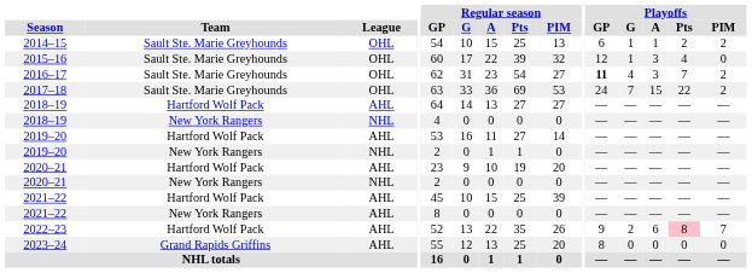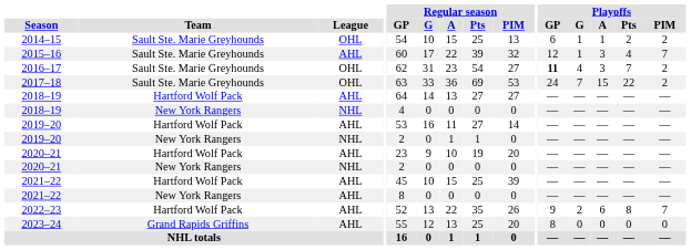 <table border="0" cellpadding="1" cellspacing="0" style="text-align:center; width:60em">
 <tr bgcolor="#e0e0e0">
 <th colspan="3" bgcolor="#ffffff"></th>
 <th rowspan="99" bgcolor="#ffffff"></th>
 <th colspan="5"><a href='#'>Regular season</a></th>
 <th rowspan="99" bgcolor="#ffffff"></th>
 <th colspan="5"><a href='#'>Playoffs</a></th>
 </tr>
 <tr bgcolor="#e0e0e0">
 <th><a href='#'>Season</a></th>
 <th>Team</th>
 <th>League</th>
 <th>GP</th>
 <th><a href='#'>G</a></th>
 <th><a href='#'>A</a></th>
 <th><a href='#'>Pts</a></th>
 <th><a href='#'>PIM</a></th>
 <th>GP</th>
 <th>G</th>
 <th>A</th>
 <th>Pts</th>
 <th>PIM</th>
 </tr>
 <tr>
 <td><a href='#'>2014–15</a></td>
 <td><a href='#'>Sault Ste. Marie Greyhounds</a></td>
 <td><a href='#'>OHL</a></td>
 <td>54</td>
 <td>10</td>
 <td>15</td>
 <td>25</td>
 <td>13</td>
 <td>6</td>
 <td>1</td>
 <td>1</td>
 <td>2</td>
 <td>2</td>
 </tr>
 <tr bgcolor="#f0f0f0">
 <td><a href='#'>2015–16</a></td>
 <td>Sault Ste. Marie Greyhounds</td>
-<td>OHL</td>
+<td><a href='#'>AHL</a></td>
 <td>60</td>
 <td>17</td>
 <td>22</td>
 <td>39</td>
 <td>32</td>
 <td>12</td>
 <td>1</td>
 <td>3</td>
 <td>4</td>
-<td>0</td>
+<td>7</td>
 </tr>
 <tr>
 <td><a href='#'>2016–17</a></td>
 <td>Sault Ste. Marie Greyhounds</td>
 <td>OHL</td>
 <td>62</td>
 <td>31</td>
 <td>23</td>
 <td>54</td>
 <td>27</td>
 <td><strong>11</strong></td>
 <td>4</td>
 <td>3</td>
 <td>7</td>
 <td>2</td>
 </tr>
 <tr bgcolor="#f0f0f0">
 <td><a href='#'>2017–18</a></td>
 <td>Sault Ste. Marie Greyhounds</td>
 <td>OHL</td>
 <td>63</td>
 <td>33</td>
 <td>36</td>
 <td>69</td>
 <td>53</td>
 <td>24</td>
 <td>7</td>
 <td>15</td>
 <td>22</td>
 <td>2</td>
 </tr>
 <tr>
 <td><a href='#'>2018–19</a></td>
 <td><a href='#'>Hartford Wolf Pack</a></td>
 <td><a href='#'>AHL</a></td>
 <td>64</td>
 <td>14</td>
 <td>13</td>
 <td>27</td>
 <td>27</td>
 <td>—</td>
 <td>—</td>
 <td>—</td>
 <td>—</td>
 <td>—</td>
 </tr>
 <tr bgcolor="#f0f0f0">
 <td><a href='#'>2018–19</a></td>
 <td><a href='#'>New York Rangers</a></td>
 <td><a href='#'>NHL</a></td>
 <td>4</td>
 <td>0</td>
 <td>0</td>
 <td>0</td>
 <td>0</td>
 <td>—</td>
 <td>—</td>
 <td>—</td>
 <td>—</td>
 <td>—</td>
 </tr>
 <tr>
 <td><a href='#'>2019–20</a></td>
 <td>Hartford Wolf Pack</td>
 <td>AHL</td>
 <td>53</td>
 <td>16</td>
 <td>11</td>
 <td>27</td>
 <td>14</td>
 <td>—</td>
 <td>—</td>
 <td>—</td>
 <td>—</td>
 <td>—</td>
 </tr>
 <tr bgcolor="#f0f0f0">
 <td><a href='#'>2019–20</a></td>
 <td>New York Rangers</td>
 <td>NHL</td>
 <td>2</td>
 <td>0</td>
 <td>1</td>
 <td>1</td>
 <td>0</td>
 <td>—</td>
 <td>—</td>
 <td>—</td>
 <td>—</td>
 <td>—</td>
 </tr>
 <tr>
 <td><a href='#'>2020–21</a></td>
 <td>Hartford Wolf Pack</td>
 <td>AHL</td>
 <td>23</td>
 <td>9</td>
 <td>10</td>
 <td>19</td>
 <td>20</td>
 <td>—</td>
 <td>—</td>
 <td>—</td>
 <td>—</td>
 <td>—</td>
 </tr>
 <tr bgcolor="#f0f0f0">
 <td><a href='#'>2020–21</a></td>
 <td>New York Rangers</td>
 <td>NHL</td>
 <td>2</td>
 <td>0</td>
 <td>0</td>
 <td>0</td>
 <td>0</td>
 <td>—</td>
 <td>—</td>
 <td>—</td>
 <td>—</td>
 <td>—</td>
 </tr>
 <tr>
 <td><a href='#'>2021–22</a></td>
 <td>Hartford Wolf Pack</td>
 <td>AHL</td>
 <td>45</td>
 <td>10</td>
 <td>15</td>
 <td>25</td>
 <td>39</td>
 <td>—</td>
 <td>—</td>
 <td>—</td>
 <td>—</td>
 <td>—</td>
 </tr>
 <tr bgcolor="#f0f0f0">
 <td><a href='#'>2021–22</a></td>
 <td>New York Rangers</td>
 <td>AHL</td>
 <td>8</td>
 <td>0</td>
 <td>0</td>
 <td>0</td>
 <td>0</td>
 <td>—</td>
 <td>—</td>
 <td>—</td>
 <td>—</td>
 <td>—</td>
 </tr>
 <tr>
 <td><a href='#'>2022–23</a></td>
 <td>Hartford Wolf Pack</td>
 <td>AHL</td>
 <td>52</td>
 <td>13</td>
 <td>22</td>
 <td>35</td>
 <td>26</td>
 <td>9</td>
 <td>2</td>
 <td>6</td>
-<td style="background: pink;">8</td>
+<td>8</td>
 <td>7</td>
 </tr>
 <tr bgcolor="#f0f0f0">
 <td><a href='#'>2023–24</a></td>
 <td><a href='#'>Grand Rapids Griffins</a></td>
 <td>AHL</td>
 <td>55</td>
 <td>12</td>
 <td>13</td>
 <td>25</td>
 <td>20</td>
 <td>8</td>
 <td>0</td>
 <td>0</td>
 <td>0</td>
 <td>0</td>
 </tr>
 <tr bgcolor="#e0e0e0">
 <th colspan="3">NHL totals</th>
 <th>16</th>
 <th>0</th>
 <th>1</th>
 <th>1</th>
 <th>0</th>
 <th>—</th>
 <th>—</th>
 <th>—</th>
 <th>—</th>
 <th>—</th>
 </tr>
 </table>
